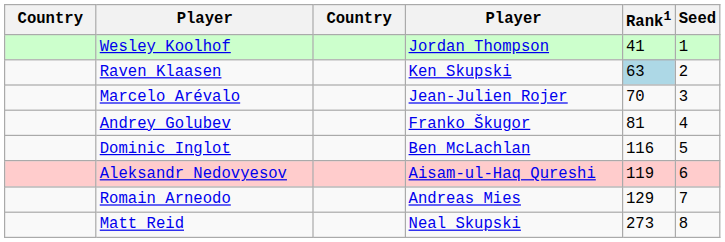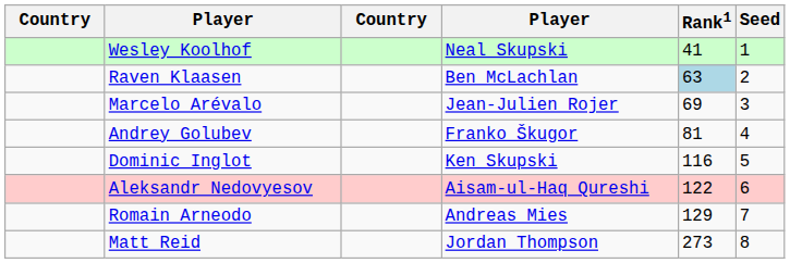 <table class="sortable wikitable">
 <tr>
 <th width="70">Country</th>
 <th width="175">Player</th>
 <th width="70">Country</th>
 <th width="175">Player</th>
 <th>Rank<sup>1</sup></th>
 <th>Seed</th>
 </tr>
 <tr style="background:#cfc;">
 <td></td>
 <td><a href='#'>Wesley Koolhof</a></td>
 <td></td>
-<td><a href='#'>Jordan Thompson</a></td>
+<td><a href='#'>Neal Skupski</a></td>
 <td>41</td>
 <td>1</td>
 </tr>
 <tr>
 <td></td>
 <td><a href='#'>Raven Klaasen</a></td>
 <td></td>
-<td><a href='#'>Ken Skupski</a></td>
+<td><a href='#'>Ben McLachlan</a></td>
 <td style="background: lightblue;">63</td>
 <td>2</td>
 </tr>
 <tr>
 <td></td>
 <td><a href='#'>Marcelo Arévalo</a></td>
 <td></td>
 <td><a href='#'>Jean-Julien Rojer</a></td>
-<td>70</td>
+<td>69</td>
 <td>3</td>
 </tr>
 <tr>
 <td></td>
 <td><a href='#'>Andrey Golubev</a></td>
 <td></td>
 <td><a href='#'>Franko Škugor</a></td>
 <td>81</td>
 <td>4</td>
 </tr>
 <tr>
 <td></td>
 <td><a href='#'>Dominic Inglot</a></td>
 <td></td>
-<td><a href='#'>Ben McLachlan</a></td>
+<td><a href='#'>Ken Skupski</a></td>
 <td>116</td>
 <td>5</td>
 </tr>
 <tr style="background:#fcc;">
 <td></td>
 <td><a href='#'>Aleksandr Nedovyesov</a></td>
 <td></td>
 <td><a href='#'>Aisam-ul-Haq Qureshi</a></td>
-<td>119</td>
+<td>122</td>
 <td>6</td>
 </tr>
 <tr>
 <td></td>
 <td><a href='#'>Romain Arneodo</a></td>
 <td></td>
 <td><a href='#'>Andreas Mies</a></td>
 <td>129</td>
 <td>7</td>
 </tr>
 <tr>
 <td></td>
 <td><a href='#'>Matt Reid</a></td>
 <td></td>
-<td><a href='#'>Neal Skupski</a></td>
+<td><a href='#'>Jordan Thompson</a></td>
 <td>273</td>
 <td>8</td>
 </tr>
 </table>
